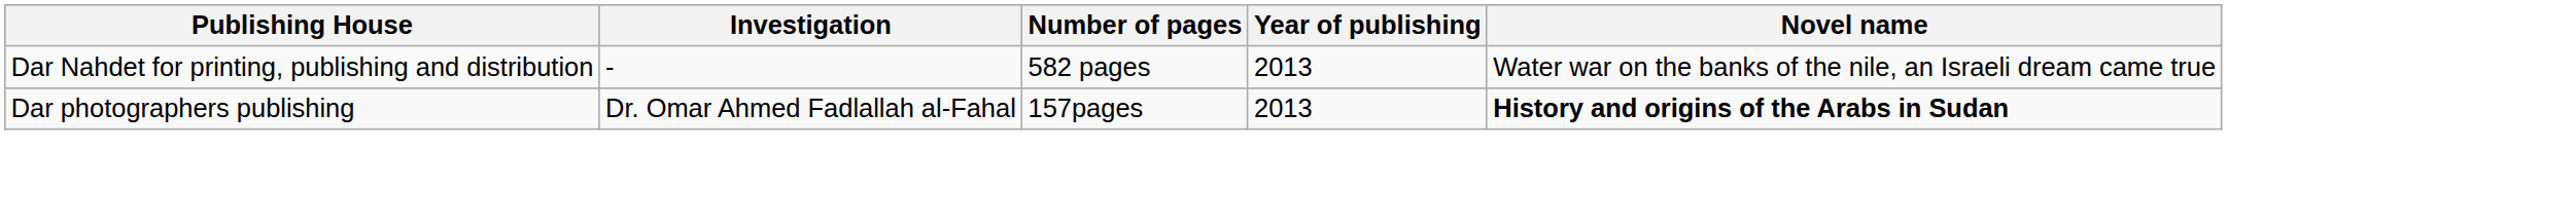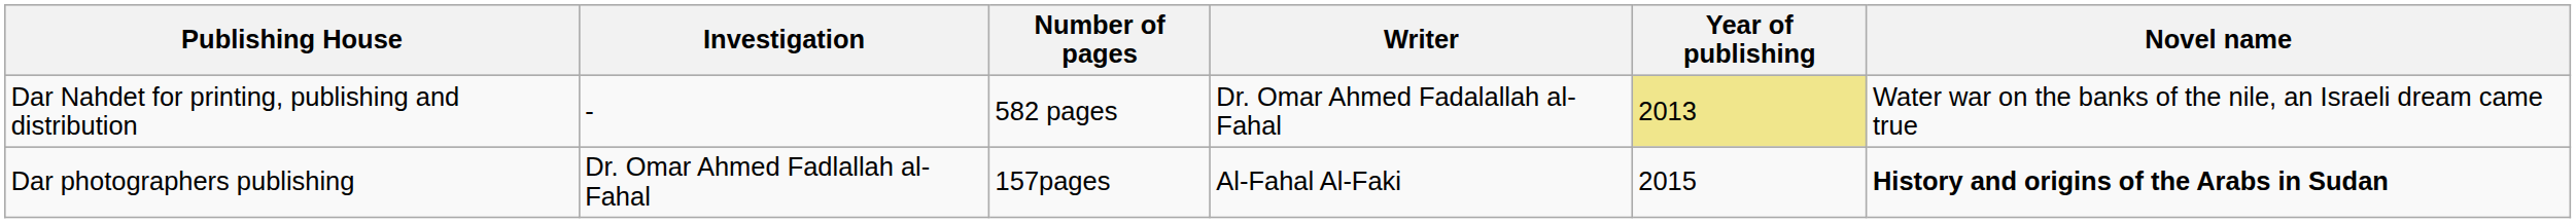 <table class="wikitable">
 <tr>
 <th>Publishing House</th>
 <th>Investigation</th>
 <th>Number of pages</th>
+<th>Writer</th>
 <th>Year of publishing</th>
 <th>Novel name</th>
 </tr>
 <tr>
 <td>Dar Nahdet for printing, publishing and distribution</td>
 <td>-</td>
 <td>582 pages</td>
-<td>2013</td>
+<td>Dr. Omar Ahmed Fadalallah al-Fahal</td>
+<td style="background: khaki;">2013</td>
 <td>Water war on the banks of the nile, an Israeli dream came true</td>
 </tr>
 <tr>
 <td>Dar photographers publishing</td>
 <td>Dr. Omar Ahmed Fadlallah al-Fahal</td>
 <td>157pages</td>
-<td>2013</td>
+<td>Al-Fahal Al-Faki</td>
+<td>2015</td>
 <td><strong>History and origins of the Arabs in Sudan</strong></td>
 </tr>
 </table>
